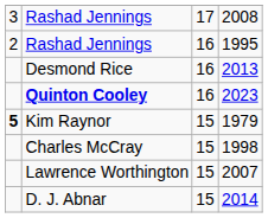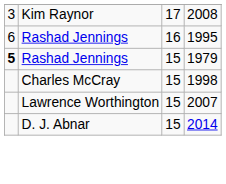 <table class="wikitable">
 <tr>
 </tr>
 <tr>
 <td>3</td>
-<td><a href='#'>Rashad Jennings</a></td>
+<td>Kim Raynor</td>
 <td>17</td>
 <td>2008</td>
 </tr>
 <tr>
-<td>2</td>
+<td>6</td>
 <td><a href='#'>Rashad Jennings</a></td>
 <td>16</td>
 <td>1995</td>
 </tr>
 <tr>
-<td></td>
-<td>Desmond Rice</td>
-<td>16</td>
-<td><a href='#'>2013</a></td>
-</tr>
-<tr>
-<td></td>
-<td><strong><a href='#'>Quinton Cooley</a></strong></td>
-<td>16</td>
-<td><a href='#'>2023</a></td>
-</tr>
-<tr>
 <td><strong>5</strong></td>
-<td>Kim Raynor</td>
+<td><a href='#'>Rashad Jennings</a></td>
 <td>15</td>
 <td>1979</td>
 </tr>
 <tr>
 <td></td>
 <td>Charles McCray</td>
 <td>15</td>
 <td>1998</td>
 </tr>
 <tr>
 <td></td>
 <td>Lawrence Worthington</td>
 <td>15</td>
 <td>2007</td>
 </tr>
 <tr>
 <td></td>
 <td>D. J. Abnar</td>
 <td>15</td>
 <td><a href='#'>2014</a></td>
 </tr>
 </table>
